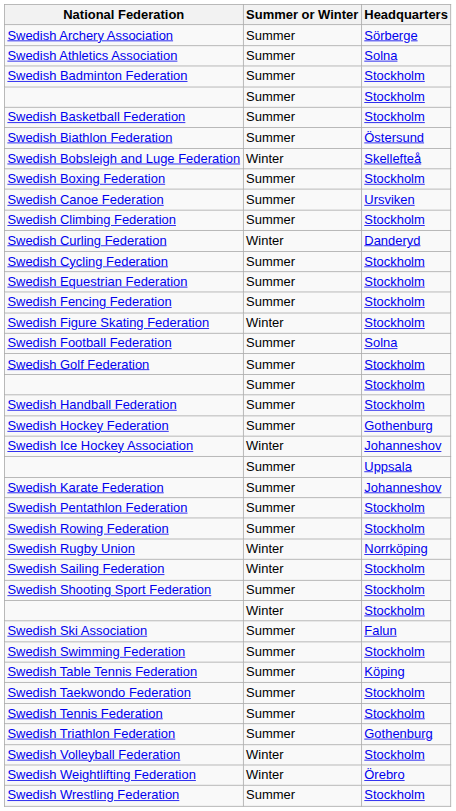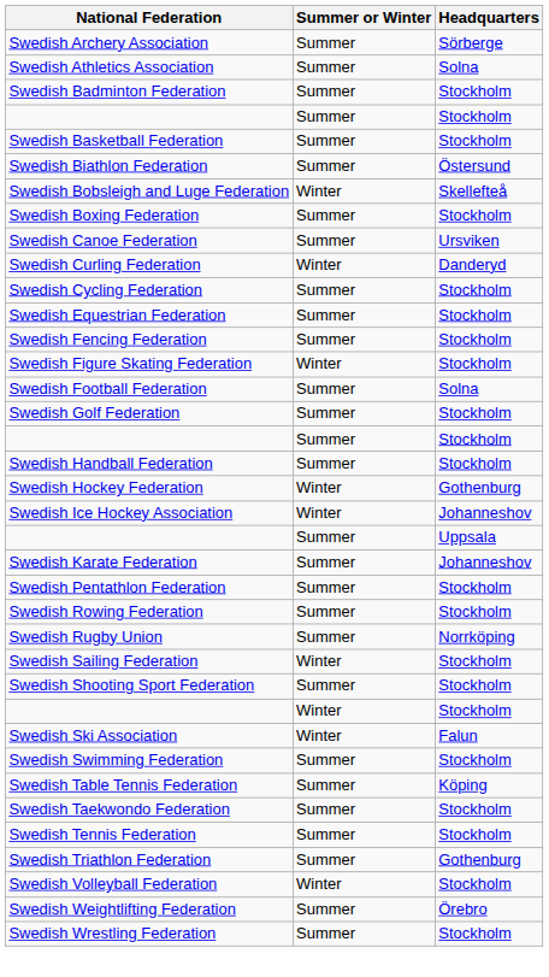 <table class="wikitable sortable">
 <tr>
 <th>National Federation</th>
 <th>Summer or Winter</th>
 <th>Headquarters</th>
 </tr>
 <tr>
 <td><a href='#'>Swedish Archery Association</a></td>
 <td>Summer</td>
 <td><a href='#'>Sörberge</a></td>
 </tr>
 <tr>
 <td><a href='#'>Swedish Athletics Association</a></td>
 <td>Summer</td>
 <td><a href='#'>Solna</a></td>
 </tr>
 <tr>
 <td><a href='#'>Swedish Badminton Federation</a></td>
 <td>Summer</td>
 <td><a href='#'>Stockholm</a></td>
 </tr>
 <tr>
 <td></td>
 <td>Summer</td>
 <td><a href='#'>Stockholm</a></td>
 </tr>
 <tr>
 <td><a href='#'>Swedish Basketball Federation</a></td>
 <td>Summer</td>
 <td><a href='#'>Stockholm</a></td>
 </tr>
 <tr>
 <td><a href='#'>Swedish Biathlon Federation</a></td>
 <td>Summer</td>
 <td><a href='#'>Östersund</a></td>
 </tr>
 <tr>
 <td><a href='#'>Swedish Bobsleigh and Luge Federation</a></td>
 <td>Winter</td>
 <td><a href='#'>Skellefteå</a></td>
 </tr>
 <tr>
 <td><a href='#'>Swedish Boxing Federation</a></td>
 <td>Summer</td>
 <td><a href='#'>Stockholm</a></td>
 </tr>
 <tr>
 <td><a href='#'>Swedish Canoe Federation</a></td>
 <td>Summer</td>
 <td><a href='#'>Ursviken</a></td>
 </tr>
 <tr>
-<td><a href='#'>Swedish Climbing Federation</a></td>
-<td>Summer</td>
-<td><a href='#'>Stockholm</a></td>
-</tr>
-<tr>
 <td><a href='#'>Swedish Curling Federation</a></td>
 <td>Winter</td>
 <td><a href='#'>Danderyd</a></td>
 </tr>
 <tr>
 <td><a href='#'>Swedish Cycling Federation</a></td>
 <td>Summer</td>
 <td><a href='#'>Stockholm</a></td>
 </tr>
 <tr>
 <td><a href='#'>Swedish Equestrian Federation</a></td>
 <td>Summer</td>
 <td><a href='#'>Stockholm</a></td>
 </tr>
 <tr>
 <td><a href='#'>Swedish Fencing Federation</a></td>
 <td>Summer</td>
 <td><a href='#'>Stockholm</a></td>
 </tr>
 <tr>
 <td><a href='#'>Swedish Figure Skating Federation</a></td>
 <td>Winter</td>
 <td><a href='#'>Stockholm</a></td>
 </tr>
 <tr>
 <td><a href='#'>Swedish Football Federation</a></td>
 <td>Summer</td>
 <td><a href='#'>Solna</a></td>
 </tr>
 <tr>
 <td><a href='#'>Swedish Golf Federation</a></td>
 <td>Summer</td>
 <td><a href='#'>Stockholm</a></td>
 </tr>
 <tr>
 <td></td>
 <td>Summer</td>
 <td><a href='#'>Stockholm</a></td>
 </tr>
 <tr>
 <td><a href='#'>Swedish Handball Federation</a></td>
 <td>Summer</td>
 <td><a href='#'>Stockholm</a></td>
 </tr>
 <tr>
 <td><a href='#'>Swedish Hockey Federation</a></td>
-<td>Summer</td>
+<td>Winter</td>
 <td><a href='#'>Gothenburg</a></td>
 </tr>
 <tr>
 <td><a href='#'>Swedish Ice Hockey Association</a></td>
 <td>Winter</td>
 <td><a href='#'>Johanneshov</a></td>
 </tr>
 <tr>
 <td></td>
 <td>Summer</td>
 <td><a href='#'>Uppsala</a></td>
 </tr>
 <tr>
 <td><a href='#'>Swedish Karate Federation</a></td>
 <td>Summer</td>
 <td><a href='#'>Johanneshov</a></td>
 </tr>
 <tr>
 <td><a href='#'>Swedish Pentathlon Federation</a></td>
 <td>Summer</td>
 <td><a href='#'>Stockholm</a></td>
 </tr>
 <tr>
 <td><a href='#'>Swedish Rowing Federation</a></td>
 <td>Summer</td>
 <td><a href='#'>Stockholm</a></td>
 </tr>
 <tr>
 <td><a href='#'>Swedish Rugby Union</a></td>
-<td>Winter</td>
+<td>Summer</td>
 <td><a href='#'>Norrköping</a></td>
 </tr>
 <tr>
 <td><a href='#'>Swedish Sailing Federation</a></td>
 <td>Winter</td>
 <td><a href='#'>Stockholm</a></td>
 </tr>
 <tr>
 <td><a href='#'>Swedish Shooting Sport Federation</a></td>
 <td>Summer</td>
 <td><a href='#'>Stockholm</a></td>
 </tr>
 <tr>
 <td></td>
 <td>Winter</td>
 <td><a href='#'>Stockholm</a></td>
 </tr>
 <tr>
 <td><a href='#'>Swedish Ski Association</a></td>
-<td>Summer</td>
+<td>Winter</td>
 <td><a href='#'>Falun</a></td>
 </tr>
 <tr>
 <td><a href='#'>Swedish Swimming Federation</a></td>
 <td>Summer</td>
 <td><a href='#'>Stockholm</a></td>
 </tr>
 <tr>
 <td><a href='#'>Swedish Table Tennis Federation</a></td>
 <td>Summer</td>
 <td><a href='#'>Köping</a></td>
 </tr>
 <tr>
 <td><a href='#'>Swedish Taekwondo Federation</a></td>
 <td>Summer</td>
 <td><a href='#'>Stockholm</a></td>
 </tr>
 <tr>
 <td><a href='#'>Swedish Tennis Federation</a></td>
 <td>Summer</td>
 <td><a href='#'>Stockholm</a></td>
 </tr>
 <tr>
 <td><a href='#'>Swedish Triathlon Federation</a></td>
 <td>Summer</td>
 <td><a href='#'>Gothenburg</a></td>
 </tr>
 <tr>
 <td><a href='#'>Swedish Volleyball Federation</a></td>
 <td>Winter</td>
 <td><a href='#'>Stockholm</a></td>
 </tr>
 <tr>
 <td><a href='#'>Swedish Weightlifting Federation</a></td>
-<td>Winter</td>
+<td>Summer</td>
 <td><a href='#'>Örebro</a></td>
 </tr>
 <tr>
 <td><a href='#'>Swedish Wrestling Federation</a></td>
 <td>Summer</td>
 <td><a href='#'>Stockholm</a></td>
 </tr>
 </table>
